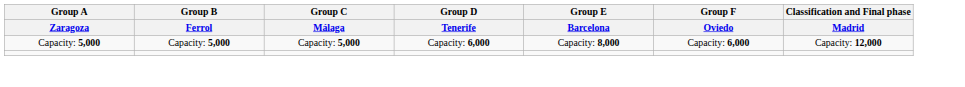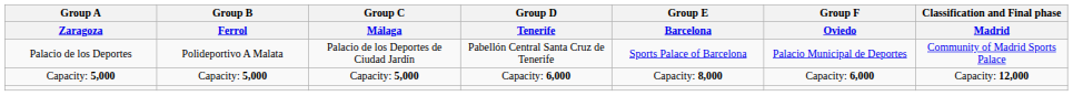 <table class="wikitable" style="text-align:center">
 <tr>
 <th width=14.25%>Group A</th>
 <th width=14.25%>Group B</th>
 <th width=14.25%>Group C</th>
 <th width=14.25%>Group D</th>
 <th width=14.25%>Group E</th>
 <th width=14.25%>Group F</th>
 <th width=14.25%>Classification and Final phase</th>
 </tr>
 <tr>
 <th><a href='#'>Zaragoza</a></th>
 <th><a href='#'>Ferrol</a></th>
 <th><a href='#'>Málaga</a></th>
 <th><a href='#'>Tenerife</a></th>
 <th><a href='#'>Barcelona</a></th>
 <th><a href='#'>Oviedo</a></th>
 <th><a href='#'>Madrid</a></th>
 </tr>
 <tr>
+<td>Palacio de los Deportes</td>
+<td>Polideportivo A Malata</td>
+<td>Palacio de los Deportes de Ciudad Jardín</td>
+<td>Pabellón Central Santa Cruz de Tenerife</td>
+<td><a href='#'>Sports Palace of Barcelona</a></td>
+<td><a href='#'>Palacio Municipal de Deportes</a></td>
+<td><a href='#'>Community of Madrid Sports Palace</a></td>
+</tr>
+<tr>
 <td>Capacity: <strong>5,000</strong></td>
 <td>Capacity: <strong>5,000</strong></td>
 <td>Capacity: <strong>5,000</strong></td>
 <td>Capacity: <strong>6,000</strong></td>
 <td>Capacity: <strong>8,000</strong></td>
 <td>Capacity: <strong>6,000</strong></td>
 <td>Capacity: <strong>12,000</strong></td>
 </tr>
 <tr>
 <td></td>
 <td></td>
 <td></td>
 <td></td>
 <td></td>
 <td></td>
 <td></td>
 </tr>
 </table>
